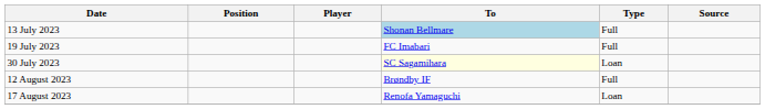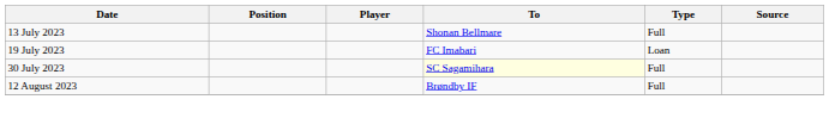 <table class="wikitable sortable" style="width:90%; text-align:center; font-size:95%; text-align:left;">
 <tr>
 <th>Date</th>
 <th>Position</th>
 <th>Player</th>
 <th>To</th>
 <th>Type</th>
 <th>Source</th>
 </tr>
 <tr>
 <td>13 July 2023</td>
 <td></td>
 <td></td>
-<td style="background: lightblue;"> <a href='#'>Shonan Bellmare</a></td>
+<td> <a href='#'>Shonan Bellmare</a></td>
 <td>Full</td>
 <td></td>
 </tr>
 <tr>
 <td>19 July 2023</td>
 <td></td>
 <td></td>
 <td> <a href='#'>FC Imabari</a></td>
-<td>Full</td>
+<td>Loan</td>
 <td></td>
 </tr>
 <tr>
 <td>30 July 2023</td>
 <td></td>
 <td></td>
 <td style="background: lightyellow;"> <a href='#'>SC Sagamihara</a></td>
-<td>Loan</td>
+<td>Full</td>
 <td></td>
 </tr>
 <tr>
 <td>12 August 2023</td>
 <td></td>
 <td></td>
 <td> <a href='#'>Brøndby IF</a></td>
 <td>Full</td>
 <td></td>
 </tr>
 <tr>
-<td>17 August 2023</td>
-<td></td>
-<td></td>
-<td> <a href='#'>Renofa Yamaguchi</a></td>
-<td>Loan</td>
-<td></td>
-</tr>
-<tr>
 </tr>
 </table>
